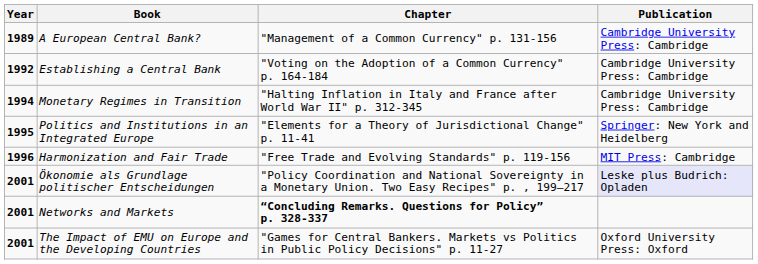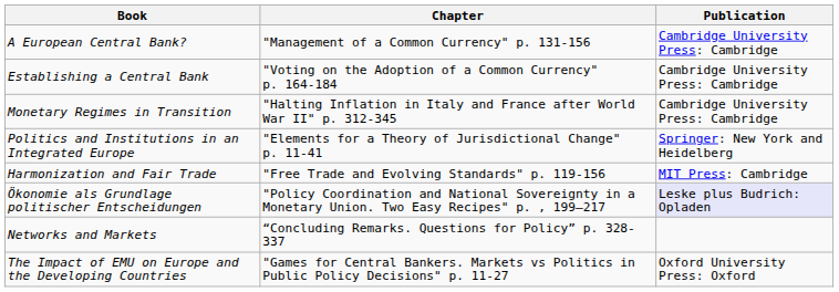 <table class="wikitable">
 <tr>
-<th>Year</th>
 <th>Book</th>
 <th>Chapter</th>
 <th>Publication</th>
 </tr>
 <tr>
-<td><strong>1989</strong></td>
 <td><em>A European Central Bank?</em></td>
 <td>"Management of a Common Currency" p. 131-156</td>
 <td><a href='#'>Cambridge University Press</a>: Cambridge</td>
 </tr>
 <tr>
-<td><strong>1992</strong></td>
 <td><em>Establishing a Central Bank</em></td>
 <td>"Voting on the Adoption of a Common Currency" p. 164-184</td>
 <td>Cambridge University Press: Cambridge</td>
 </tr>
 <tr>
-<td><strong>1994</strong></td>
 <td><em>Monetary Regimes in Transition</em></td>
 <td>"Halting Inflation in Italy and France after World War II" p. 312-345</td>
 <td>Cambridge University Press: Cambridge</td>
 </tr>
 <tr>
-<td><strong>1995</strong></td>
 <td><em>Politics and Institutions in an Integrated Europe</em></td>
 <td>"Elements for a Theory of Jurisdictional Change" p. 11-41</td>
 <td><a href='#'>Springer</a>: New York and Heidelberg</td>
 </tr>
 <tr>
-<td><strong>1996</strong></td>
 <td><em>Harmonization and Fair Trade</em></td>
 <td>"Free Trade and Evolving Standards" p. 119-156</td>
 <td><a href='#'>MIT Press</a>: Cambridge</td>
 </tr>
 <tr>
-<td><strong>2001</strong></td>
 <td><em>Ökonomie als Grundlage politischer Entscheidungen</em></td>
 <td>"Policy Coordination and National Sovereignty in a Monetary Union. Two Easy Recipes" p. , 199–217</td>
 <td style="background: lavender;">Leske plus Budrich: Opladen</td>
 </tr>
 <tr>
-<td><strong>2001</strong></td>
 <td><em>Networks and Markets</em></td>
-<td><strong>“Concluding Remarks. Questions for Policy” p. 328-337</strong></td>
+<td>“Concluding Remarks. Questions for Policy” p. 328-337</td>
 <td></td>
 </tr>
 <tr>
-<td><strong>2001</strong></td>
 <td><em>The Impact of EMU on Europe and the Developing Countries</em></td>
 <td>"Games for Central Bankers. Markets vs Politics in Public Policy Decisions" p. 11-27</td>
 <td>Oxford University Press: Oxford</td>
 </tr>
 </table>
